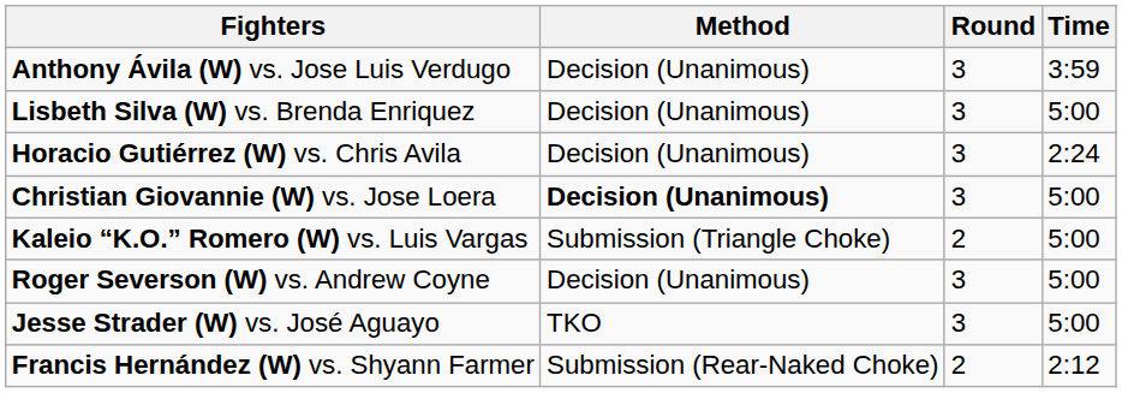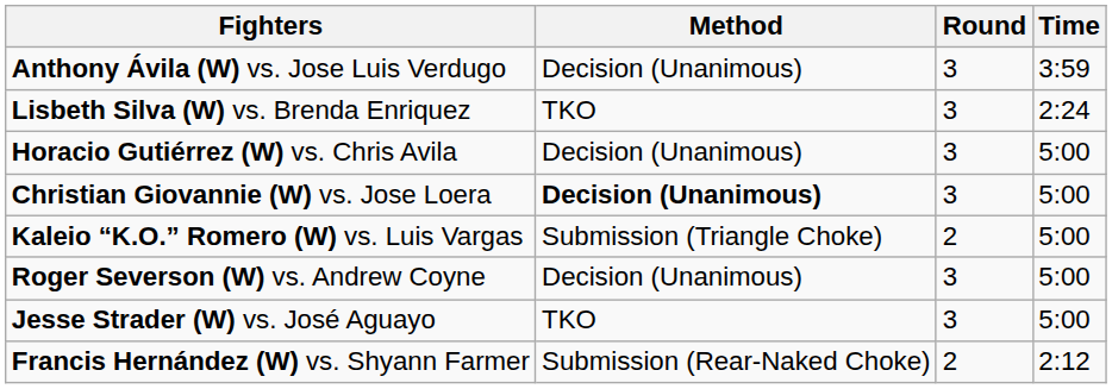 <table class="wikitable">
 <tr>
 <th>Fighters</th>
 <th>Method</th>
 <th>Round</th>
 <th>Time</th>
 </tr>
 <tr>
 <td><strong>Anthony Ávila (W)</strong> vs. Jose Luis Verdugo</td>
 <td>Decision (Unanimous)</td>
 <td>3</td>
 <td>3:59</td>
 </tr>
 <tr>
 <td><strong>Lisbeth Silva (W)</strong> vs. Brenda Enriquez</td>
-<td>Decision (Unanimous)</td>
+<td>TKO</td>
 <td>3</td>
-<td>5:00</td>
+<td>2:24</td>
 </tr>
 <tr>
 <td><strong>Horacio Gutiérrez (W)</strong> vs. Chris Avila</td>
 <td>Decision (Unanimous)</td>
 <td>3</td>
-<td>2:24</td>
+<td>5:00</td>
 </tr>
 <tr>
 <td><strong>Christian Giovannie (W)</strong> vs. Jose Loera</td>
 <td><strong>Decision (Unanimous)</strong></td>
 <td>3</td>
 <td>5:00</td>
 </tr>
 <tr>
 <td><strong>Kaleio “K.O.” Romero (W)</strong> vs. Luis Vargas</td>
 <td>Submission (Triangle Choke)</td>
 <td>2</td>
 <td>5:00</td>
 </tr>
 <tr>
 <td><strong>Roger Severson (W)</strong> vs. Andrew Coyne</td>
 <td>Decision (Unanimous)</td>
 <td>3</td>
 <td>5:00</td>
 </tr>
 <tr>
 <td><strong>Jesse Strader (W)</strong> vs. José Aguayo</td>
 <td>TKO</td>
 <td>3</td>
 <td>5:00</td>
 </tr>
 <tr>
 <td><strong>Francis Hernández (W)</strong> vs. Shyann Farmer</td>
 <td>Submission (Rear-Naked Choke)</td>
 <td>2</td>
 <td>2:12</td>
 </tr>
 </table>
